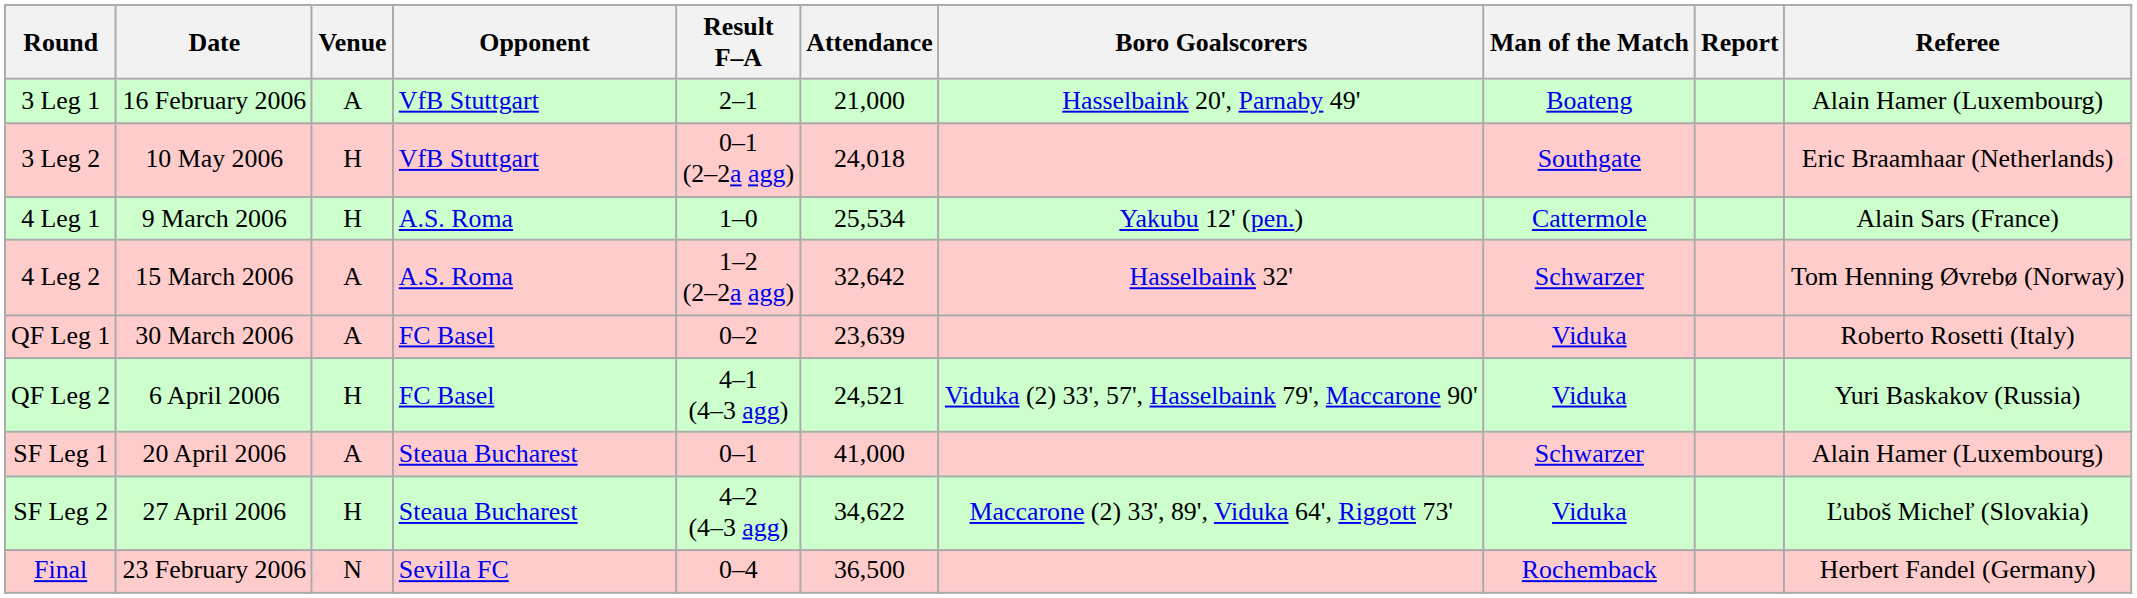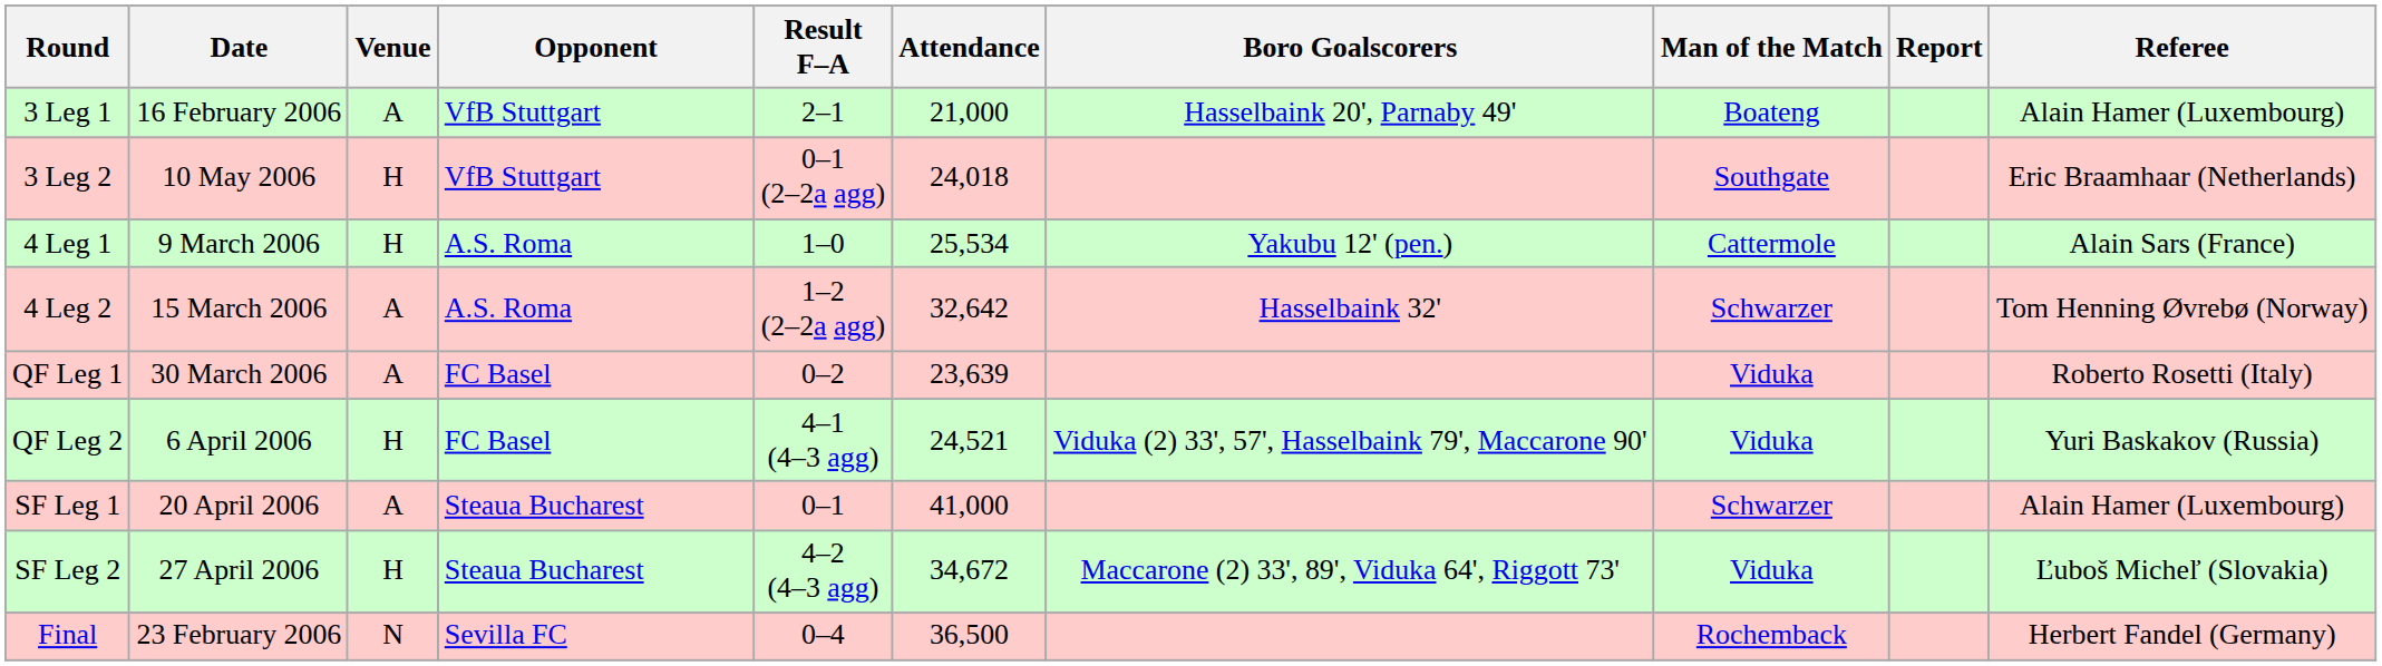 <table class="wikitable" style="text-align:center; font-size:smaller;">
 <tr>
 <th>Round</th>
 <th>Date</th>
 <th>Venue</th>
 <th style="width:140px;">Opponent</th>
 <th>Result<br>F–A</th>
 <th>Attendance</th>
 <th>Boro Goalscorers</th>
 <th>Man of the Match</th>
 <th>Report</th>
 <th>Referee</th>
 </tr>
 <tr style="background:#cfc;">
 <td>3 Leg 1</td>
 <td>16 February 2006</td>
 <td>A</td>
 <td align="left"> <a href='#'>VfB Stuttgart</a></td>
 <td>2–1</td>
 <td>21,000</td>
 <td><a href='#'>Hasselbaink</a> 20', <a href='#'>Parnaby</a> 49'</td>
 <td><a href='#'>Boateng</a></td>
 <td></td>
 <td>Alain Hamer (Luxembourg)</td>
 </tr>
 <tr style="background:#fcc;">
 <td>3 Leg 2</td>
 <td>10 May 2006</td>
 <td>H</td>
 <td align="left"> <a href='#'>VfB Stuttgart</a></td>
 <td>0–1<br>(2–2<a href='#'>a</a> <a href='#'>agg</a>)</td>
 <td>24,018</td>
 <td></td>
 <td><a href='#'>Southgate</a></td>
 <td></td>
 <td>Eric Braamhaar (Netherlands)</td>
 </tr>
 <tr style="background:#cfc;">
 <td>4 Leg 1</td>
 <td>9 March 2006</td>
 <td>H</td>
 <td align="left"> <a href='#'>A.S. Roma</a></td>
 <td>1–0</td>
 <td>25,534</td>
 <td><a href='#'>Yakubu</a> 12' (<a href='#'>pen.</a>)</td>
 <td><a href='#'>Cattermole</a></td>
 <td></td>
 <td>Alain Sars (France)</td>
 </tr>
 <tr style="background:#fcc;">
 <td>4 Leg 2</td>
 <td>15 March 2006</td>
 <td>A</td>
 <td align="left"> <a href='#'>A.S. Roma</a></td>
 <td>1–2<br>(2–2<a href='#'>a</a> <a href='#'>agg</a>)</td>
 <td>32,642</td>
 <td><a href='#'>Hasselbaink</a> 32'</td>
 <td><a href='#'>Schwarzer</a></td>
 <td></td>
 <td>Tom Henning Øvrebø (Norway)</td>
 </tr>
 <tr style="background:#fcc;">
 <td>QF Leg 1</td>
 <td>30 March 2006</td>
 <td>A</td>
 <td align="left"> <a href='#'>FC Basel</a></td>
 <td>0–2</td>
 <td>23,639</td>
 <td></td>
 <td><a href='#'>Viduka</a></td>
 <td></td>
 <td>Roberto Rosetti (Italy)</td>
 </tr>
 <tr style="background:#cfc;">
 <td>QF Leg 2</td>
 <td>6 April 2006</td>
 <td>H</td>
 <td align="left"> <a href='#'>FC Basel</a></td>
 <td>4–1<br>(4–3 <a href='#'>agg</a>)</td>
 <td>24,521</td>
 <td><a href='#'>Viduka</a> (2) 33', 57', <a href='#'>Hasselbaink</a> 79', <a href='#'>Maccarone</a> 90'</td>
 <td><a href='#'>Viduka</a></td>
 <td></td>
 <td>Yuri Baskakov (Russia)</td>
 </tr>
 <tr style="background:#fcc;">
 <td>SF Leg 1</td>
 <td>20 April 2006</td>
 <td>A</td>
 <td align="left"> <a href='#'>Steaua Bucharest</a></td>
 <td>0–1</td>
 <td>41,000</td>
 <td></td>
 <td><a href='#'>Schwarzer</a></td>
 <td></td>
 <td>Alain Hamer (Luxembourg)</td>
 </tr>
 <tr style="background:#cfc;">
 <td>SF Leg 2</td>
 <td>27 April 2006</td>
 <td>H</td>
 <td align="left"> <a href='#'>Steaua Bucharest</a></td>
 <td>4–2<br>(4–3 <a href='#'>agg</a>)</td>
-<td>34,622</td>
+<td>34,672</td>
 <td><a href='#'>Maccarone</a> (2) 33', 89', <a href='#'>Viduka</a> 64', <a href='#'>Riggott</a> 73'</td>
 <td><a href='#'>Viduka</a></td>
 <td></td>
 <td>Ľuboš Micheľ (Slovakia)</td>
 </tr>
 <tr style="background:#fcc;">
 <td><a href='#'>Final</a></td>
 <td>23 February 2006</td>
 <td>N</td>
 <td align="left"> <a href='#'>Sevilla FC</a></td>
 <td>0–4</td>
 <td>36,500</td>
 <td></td>
 <td><a href='#'>Rochemback</a></td>
 <td></td>
 <td>Herbert Fandel (Germany)</td>
 </tr>
 </table>
